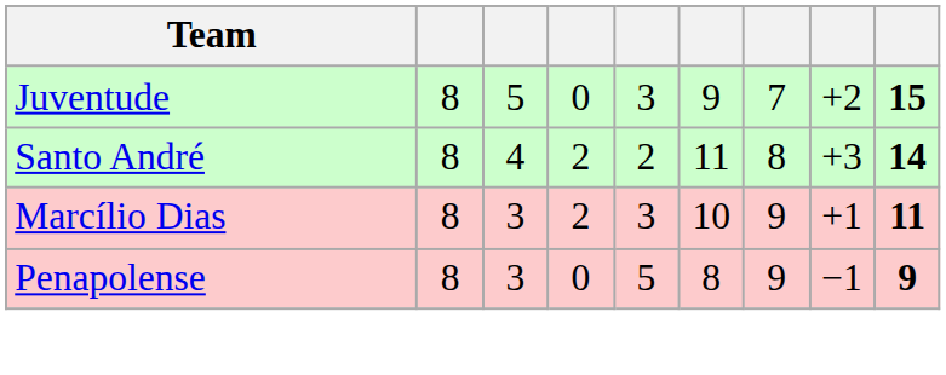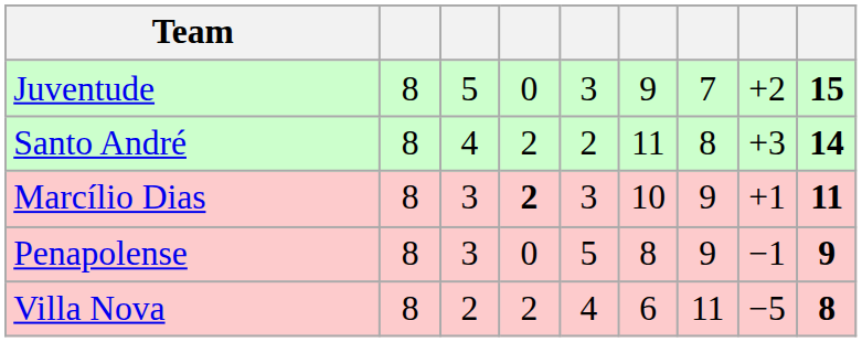 <table class="wikitable" style="text-align: center;">
 <tr>
 <th width=165>Team</th>
 <th width=20></th>
 <th width=20></th>
 <th width=20></th>
 <th width=20></th>
 <th width=20></th>
 <th width=20></th>
 <th width=20></th>
 <th width=20></th>
 </tr>
 <tr bgcolor=#ccffcc>
 <td align=left> <a href='#'>Juventude</a></td>
 <td>8</td>
 <td>5</td>
 <td>0</td>
 <td>3</td>
 <td>9</td>
 <td>7</td>
 <td>+2</td>
 <td><strong>15</strong></td>
 </tr>
 <tr bgcolor=#ccffcc>
 <td align=left> <a href='#'>Santo André</a></td>
 <td>8</td>
 <td>4</td>
 <td>2</td>
 <td>2</td>
 <td>11</td>
 <td>8</td>
 <td>+3</td>
 <td><strong>14</strong></td>
 </tr>
 <tr bgcolor=#FDCBCC>
 <td align=left> <a href='#'>Marcílio Dias</a></td>
 <td>8</td>
 <td>3</td>
-<td>2</td>
+<td><strong>2</strong></td>
 <td>3</td>
 <td>10</td>
 <td>9</td>
 <td>+1</td>
 <td><strong>11</strong></td>
 </tr>
 <tr bgcolor=#FDCBCC>
 <td align=left> <a href='#'>Penapolense</a></td>
 <td>8</td>
 <td>3</td>
 <td>0</td>
 <td>5</td>
 <td>8</td>
 <td>9</td>
 <td>−1</td>
 <td><strong>9</strong></td>
 </tr>
+<tr bgcolor=#FDCBCC>
+<td align=left> <a href='#'>Villa Nova</a></td>
+<td>8</td>
+<td>2</td>
+<td>2</td>
+<td>4</td>
+<td>6</td>
+<td>11</td>
+<td>−5</td>
+<td><strong>8</strong></td>
+</tr>
 </table>
